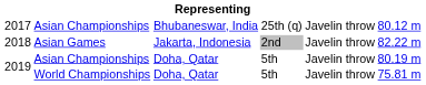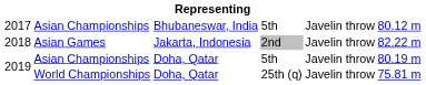 <table>
 <tr>
 <th colspan="6">Representing </th>
 </tr>
 <tr>
 <td>2017</td>
 <td><a href='#'>Asian Championships</a></td>
 <td><a href='#'>Bhubaneswar, India</a></td>
-<td>25th (q)</td>
+<td>5th</td>
 <td>Javelin throw</td>
 <td><a href='#'>80.12 m</a></td>
 </tr>
 <tr>
 <td>2018</td>
 <td><a href='#'>Asian Games</a></td>
 <td><a href='#'>Jakarta, Indonesia</a></td>
 <td bgcolor=silver>2nd</td>
 <td>Javelin throw</td>
 <td><a href='#'>82.22 m</a></td>
 </tr>
 <tr>
 <td rowspan=2>2019</td>
 <td><a href='#'>Asian Championships</a></td>
 <td><a href='#'>Doha, Qatar</a></td>
 <td>5th</td>
 <td>Javelin throw</td>
 <td><a href='#'>80.19 m</a></td>
 </tr>
 <tr>
 <td><a href='#'>World Championships</a></td>
 <td><a href='#'>Doha, Qatar</a></td>
-<td>5th</td>
+<td>25th (q)</td>
 <td>Javelin throw</td>
 <td><a href='#'>75.81 m</a></td>
 </tr>
 </table>
